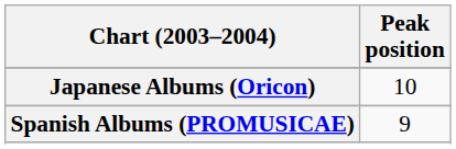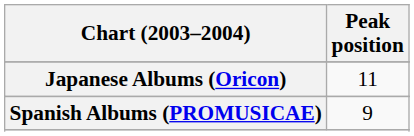 <table class="wikitable sortable plainrowheaders" style="text-align:center;">
 <tr>
 <th scope="col">Chart (2003–2004)</th>
 <th scope="col">Peak<br>position</th>
 </tr>
 <tr>
 </tr>
 <tr>
 </tr>
 <tr>
 </tr>
 <tr>
 </tr>
 <tr>
 </tr>
 <tr>
 </tr>
 <tr>
 </tr>
 <tr>
 </tr>
 <tr>
 </tr>
 <tr>
 </tr>
 <tr>
 </tr>
 <tr>
 </tr>
 <tr>
 </tr>
 <tr>
 <th scope="row">Japanese Albums (<a href='#'>Oricon</a>)</th>
-<td align="center">10</td>
+<td align="center">11</td>
 </tr>
 <tr>
 </tr>
 <tr>
 </tr>
 <tr>
 </tr>
 <tr>
 </tr>
 <tr>
 </tr>
 <tr>
 <th scope="row">Spanish Albums (<a href='#'>PROMUSICAE</a>)</th>
 <td align="center">9</td>
 </tr>
 <tr>
 </tr>
 <tr>
 </tr>
 <tr>
 </tr>
 <tr>
 </tr>
 <tr>
 </tr>
 </table>
